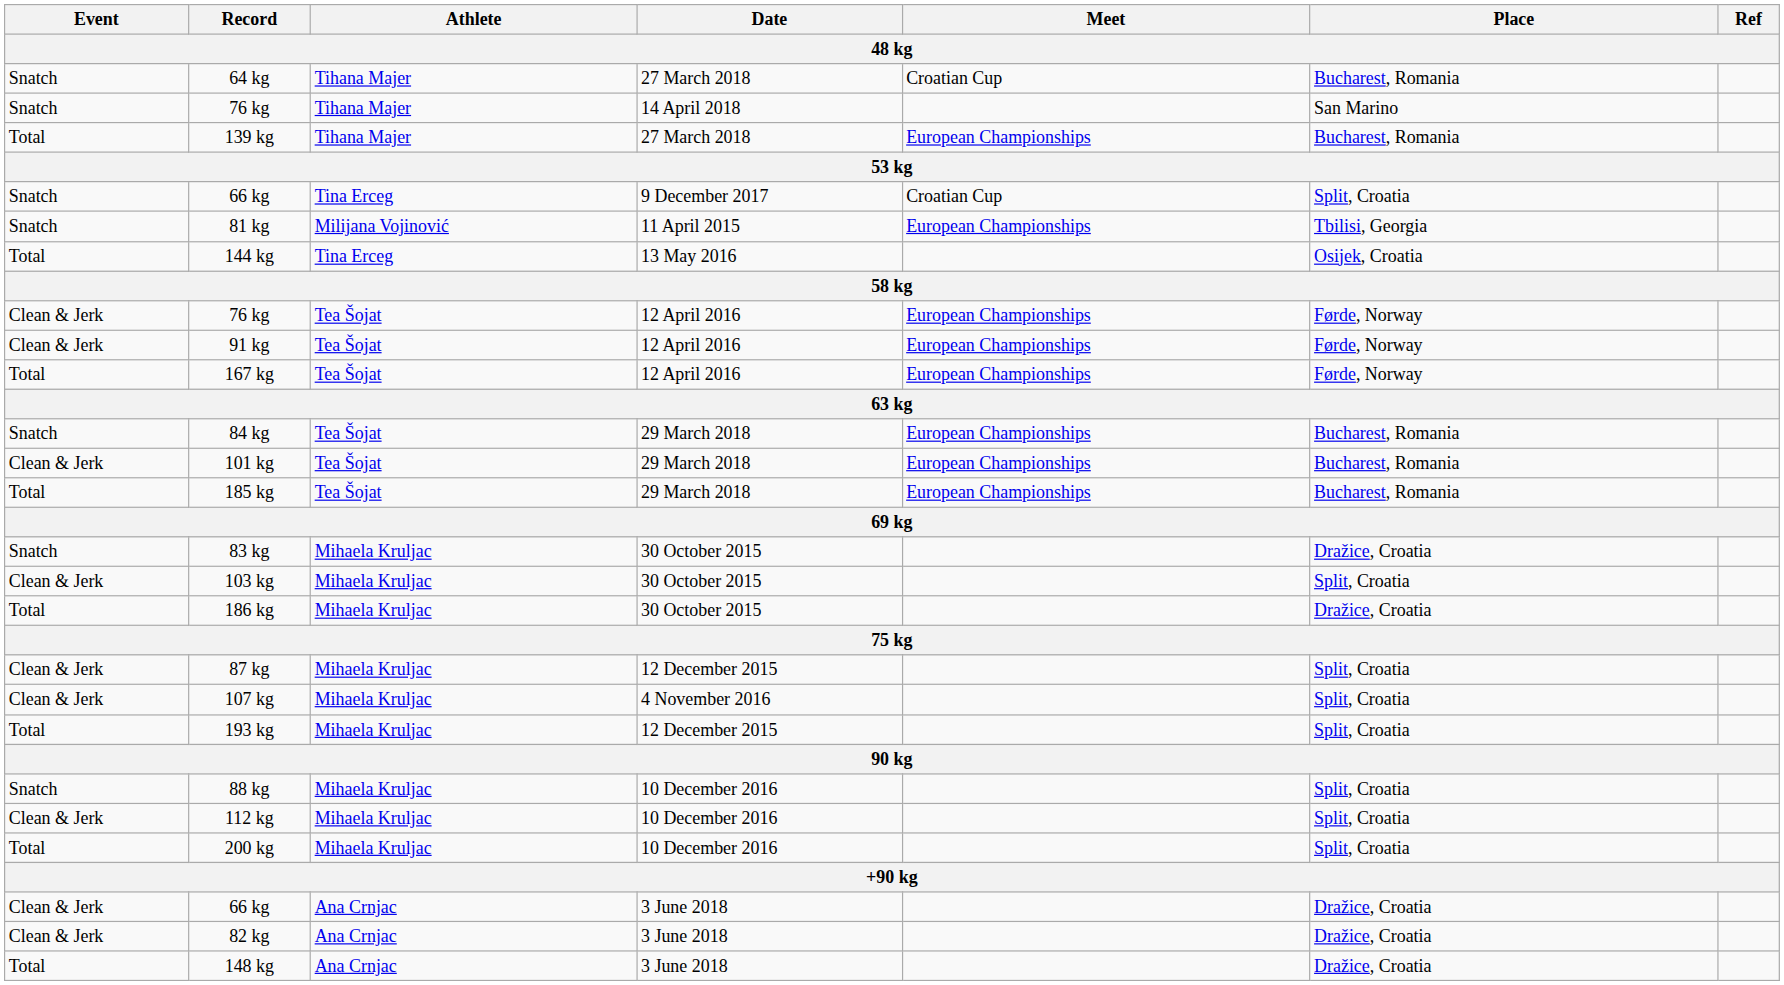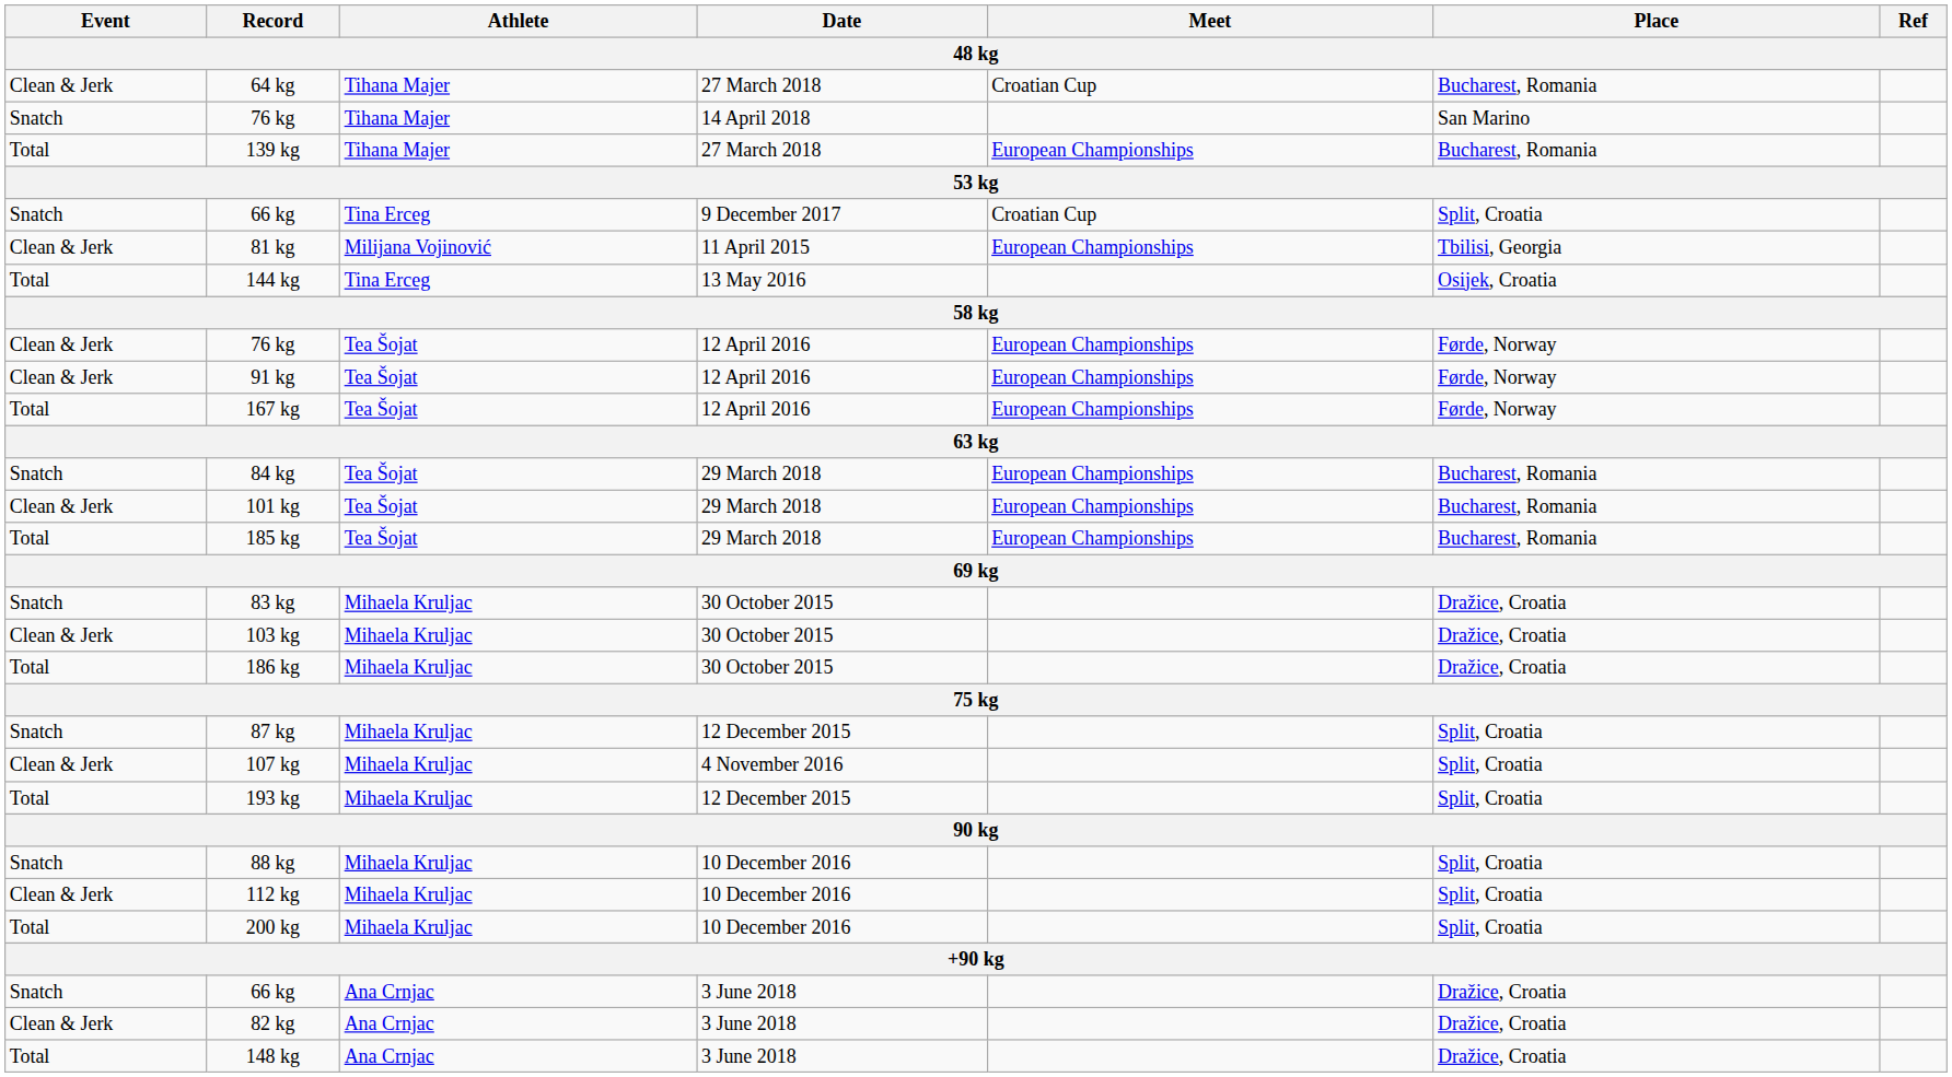 <table class="wikitable" style="font-size:95%; width: 95%;">
 <tr>
 <th width=9%>Event</th>
 <th width=6%>Record</th>
 <th width=16%>Athlete</th>
 <th width=13%>Date</th>
 <th width=20%>Meet</th>
 <th width=20%>Place</th>
 <th width=3%>Ref</th>
 </tr>
 <tr bgcolor="#DDDDDD">
 <th colspan="7">48 kg</th>
 </tr>
 <tr>
-<td>Snatch</td>
+<td>Clean & Jerk</td>
 <td align="center">64 kg</td>
 <td><a href='#'>Tihana Majer</a></td>
 <td>27 March 2018</td>
 <td>Croatian Cup</td>
 <td><a href='#'>Bucharest</a>, Romania</td>
 <td></td>
 </tr>
 <tr>
 <td>Snatch</td>
 <td align="center">76 kg</td>
 <td><a href='#'>Tihana Majer</a></td>
 <td>14 April 2018</td>
 <td></td>
 <td>San Marino</td>
 <td></td>
 </tr>
 <tr>
 <td>Total</td>
 <td align="center">139 kg</td>
 <td><a href='#'>Tihana Majer</a></td>
 <td>27 March 2018</td>
 <td><a href='#'>European Championships</a></td>
 <td><a href='#'>Bucharest</a>, Romania</td>
 <td></td>
 </tr>
 <tr bgcolor="#DDDDDD">
 <th colspan="7">53 kg</th>
 </tr>
 <tr>
 <td>Snatch</td>
 <td align="center">66 kg</td>
 <td><a href='#'>Tina Erceg</a></td>
 <td>9 December 2017</td>
 <td>Croatian Cup</td>
 <td><a href='#'>Split</a>, Croatia</td>
 <td></td>
 </tr>
 <tr>
-<td>Snatch</td>
+<td>Clean & Jerk</td>
 <td align="center">81 kg</td>
 <td><a href='#'>Milijana Vojinović</a></td>
 <td>11 April 2015</td>
 <td><a href='#'>European Championships</a></td>
 <td><a href='#'>Tbilisi</a>, Georgia</td>
 <td></td>
 </tr>
 <tr>
 <td>Total</td>
 <td align="center">144 kg</td>
 <td><a href='#'>Tina Erceg</a></td>
 <td>13 May 2016</td>
 <td></td>
 <td><a href='#'>Osijek</a>, Croatia</td>
 <td></td>
 </tr>
 <tr bgcolor="#DDDDDD">
 <th colspan="7">58 kg</th>
 </tr>
 <tr>
 <td>Clean & Jerk</td>
 <td align="center">76 kg</td>
 <td><a href='#'>Tea Šojat</a></td>
 <td>12 April 2016</td>
 <td><a href='#'>European Championships</a></td>
 <td><a href='#'>Førde</a>, Norway</td>
 <td></td>
 </tr>
 <tr>
 <td>Clean & Jerk</td>
 <td align="center">91 kg</td>
 <td><a href='#'>Tea Šojat</a></td>
 <td>12 April 2016</td>
 <td><a href='#'>European Championships</a></td>
 <td><a href='#'>Førde</a>, Norway</td>
 <td></td>
 </tr>
 <tr>
 <td>Total</td>
 <td align="center">167 kg</td>
 <td><a href='#'>Tea Šojat</a></td>
 <td>12 April 2016</td>
 <td><a href='#'>European Championships</a></td>
 <td><a href='#'>Førde</a>, Norway</td>
 <td></td>
 </tr>
 <tr bgcolor="#DDDDDD">
 <th colspan="7">63 kg</th>
 </tr>
 <tr>
 <td>Snatch</td>
 <td align="center">84 kg</td>
 <td><a href='#'>Tea Šojat</a></td>
 <td>29 March 2018</td>
 <td><a href='#'>European Championships</a></td>
 <td><a href='#'>Bucharest</a>, Romania</td>
 <td></td>
 </tr>
 <tr>
 <td>Clean & Jerk</td>
 <td align="center">101 kg</td>
 <td><a href='#'>Tea Šojat</a></td>
 <td>29 March 2018</td>
 <td><a href='#'>European Championships</a></td>
 <td><a href='#'>Bucharest</a>, Romania</td>
 <td></td>
 </tr>
 <tr>
 <td>Total</td>
 <td align="center">185 kg</td>
 <td><a href='#'>Tea Šojat</a></td>
 <td>29 March 2018</td>
 <td><a href='#'>European Championships</a></td>
 <td><a href='#'>Bucharest</a>, Romania</td>
 <td></td>
 </tr>
 <tr bgcolor="#DDDDDD">
 <th colspan="7">69 kg</th>
 </tr>
 <tr>
 <td>Snatch</td>
 <td align="center">83 kg</td>
 <td><a href='#'>Mihaela Kruljac</a></td>
 <td>30 October 2015</td>
 <td></td>
 <td><a href='#'>Dražice</a>, Croatia</td>
 <td></td>
 </tr>
 <tr>
 <td>Clean & Jerk</td>
 <td align="center">103 kg</td>
 <td><a href='#'>Mihaela Kruljac</a></td>
 <td>30 October 2015</td>
 <td></td>
-<td><a href='#'>Split</a>, Croatia</td>
+<td><a href='#'>Dražice</a>, Croatia</td>
 <td></td>
 </tr>
 <tr>
 <td>Total</td>
 <td align="center">186 kg</td>
 <td><a href='#'>Mihaela Kruljac</a></td>
 <td>30 October 2015</td>
 <td></td>
 <td><a href='#'>Dražice</a>, Croatia</td>
 <td></td>
 </tr>
 <tr bgcolor="#DDDDDD">
 <th colspan="7">75 kg</th>
 </tr>
 <tr>
-<td>Clean & Jerk</td>
+<td>Snatch</td>
 <td align="center">87 kg</td>
 <td><a href='#'>Mihaela Kruljac</a></td>
 <td>12 December 2015</td>
 <td></td>
 <td><a href='#'>Split</a>, Croatia</td>
 <td></td>
 </tr>
 <tr>
 <td>Clean & Jerk</td>
 <td align="center">107 kg</td>
 <td><a href='#'>Mihaela Kruljac</a></td>
 <td>4 November 2016</td>
 <td></td>
 <td><a href='#'>Split</a>, Croatia</td>
 <td></td>
 </tr>
 <tr>
 <td>Total</td>
 <td align="center">193 kg</td>
 <td><a href='#'>Mihaela Kruljac</a></td>
 <td>12 December 2015</td>
 <td></td>
 <td><a href='#'>Split</a>, Croatia</td>
 <td></td>
 </tr>
 <tr bgcolor="#DDDDDD">
 <th colspan="7">90 kg</th>
 </tr>
 <tr>
 <td>Snatch</td>
 <td align="center">88 kg</td>
 <td><a href='#'>Mihaela Kruljac</a></td>
 <td>10 December 2016</td>
 <td></td>
 <td><a href='#'>Split</a>, Croatia</td>
 <td></td>
 </tr>
 <tr>
 <td>Clean & Jerk</td>
 <td align="center">112 kg</td>
 <td><a href='#'>Mihaela Kruljac</a></td>
 <td>10 December 2016</td>
 <td></td>
 <td><a href='#'>Split</a>, Croatia</td>
 <td></td>
 </tr>
 <tr>
 <td>Total</td>
 <td align="center">200 kg</td>
 <td><a href='#'>Mihaela Kruljac</a></td>
 <td>10 December 2016</td>
 <td></td>
 <td><a href='#'>Split</a>, Croatia</td>
 <td></td>
 </tr>
 <tr bgcolor="#DDDDDD">
 <th colspan="7">+90 kg</th>
 </tr>
 <tr>
-<td>Clean & Jerk</td>
+<td>Snatch</td>
 <td align="center">66 kg</td>
 <td><a href='#'>Ana Crnjac</a></td>
 <td>3 June 2018</td>
 <td></td>
 <td><a href='#'>Dražice</a>, Croatia</td>
 <td></td>
 </tr>
 <tr>
 <td>Clean & Jerk</td>
 <td align="center">82 kg</td>
 <td><a href='#'>Ana Crnjac</a></td>
 <td>3 June 2018</td>
 <td></td>
 <td><a href='#'>Dražice</a>, Croatia</td>
 <td></td>
 </tr>
 <tr>
 <td>Total</td>
 <td align="center">148 kg</td>
 <td><a href='#'>Ana Crnjac</a></td>
 <td>3 June 2018</td>
 <td></td>
 <td><a href='#'>Dražice</a>, Croatia</td>
 <td></td>
 </tr>
 </table>
